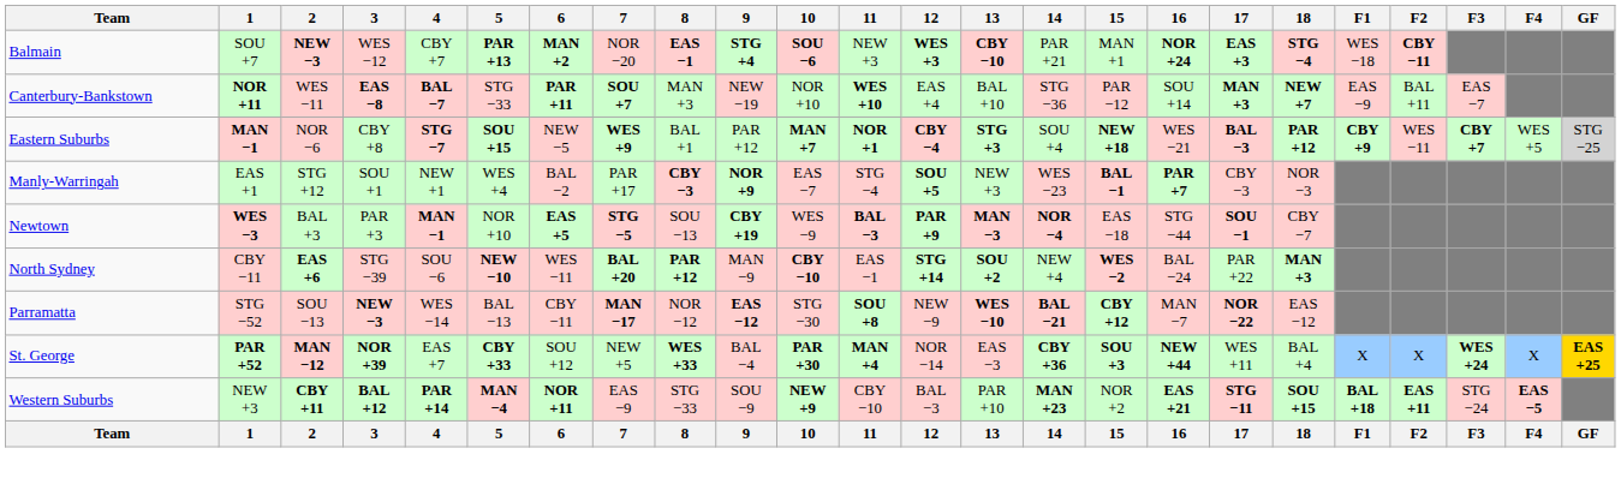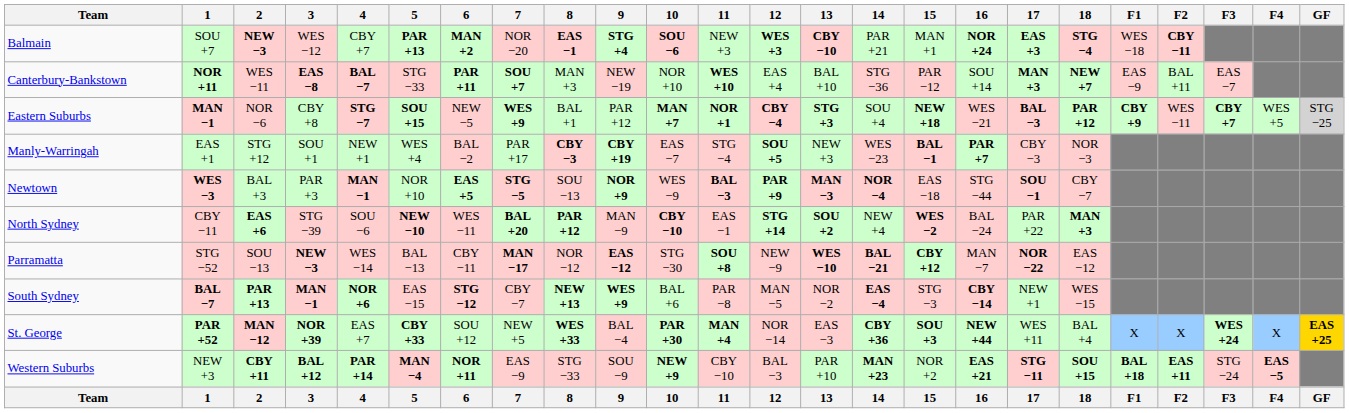 <table class="wikitable sortable" style="font-size:85%; text-align:center; width:90%">
 <tr valign="top">
 <th valign="middle">Team</th>
 <th>1</th>
 <th>2</th>
 <th>3</th>
 <th>4</th>
 <th>5</th>
 <th>6</th>
 <th>7</th>
 <th>8</th>
 <th>9</th>
 <th>10</th>
 <th>11</th>
 <th>12</th>
 <th>13</th>
 <th>14</th>
 <th>15</th>
 <th>16</th>
 <th>17</th>
 <th>18</th>
 <th>F1</th>
 <th>F2</th>
 <th>F3</th>
 <th>F4</th>
 <th>GF</th>
 </tr>
 <tr>
 <td align="left"><a href='#'>Balmain</a></td>
 <td style="background:#cfc;">SOU<br>+7</td>
 <td style="background:#FFCFCF;"><strong>NEW<br>−3</strong></td>
 <td style="background:#FFCFCF;">WES<br>−12</td>
 <td style="background:#cfc;">CBY<br>+7</td>
 <td style="background:#cfc;"><strong>PAR<br>+13</strong></td>
 <td style="background:#cfc;"><strong>MAN<br>+2</strong></td>
 <td style="background:#FFCFCF;">NOR<br>−20</td>
 <td style="background:#FFCFCF;"><strong>EAS<br>−1</strong></td>
 <td style="background:#cfc;"><strong>STG<br>+4</strong></td>
 <td style="background:#FFCFCF;"><strong>SOU<br>−6</strong></td>
 <td style="background:#cfc;">NEW<br>+3</td>
 <td style="background:#cfc;"><strong>WES<br>+3</strong></td>
 <td style="background:#FFCFCF;"><strong>CBY<br>−10</strong></td>
 <td style="background:#cfc;">PAR<br>+21</td>
 <td style="background:#cfc;">MAN<br>+1</td>
 <td style="background:#cfc;"><strong>NOR<br>+24</strong></td>
 <td style="background:#cfc;"><strong>EAS<br>+3</strong></td>
 <td style="background:#FFCFCF;"><strong>STG<br>−4</strong></td>
 <td style="background:#FFCFCF;">WES<br>−18</td>
 <td style="background:#FFCFCF;"><strong>CBY<br>−11</strong></td>
 <td style="background:#808080;"></td>
 <td style="background:#808080;"></td>
 <td style="background:#808080;"></td>
 </tr>
 <tr>
 <td align="left"><a href='#'>Canterbury-Bankstown</a></td>
 <td style="background:#cfc;"><strong>NOR<br>+11</strong></td>
 <td style="background:#FFCFCF;">WES<br>−11</td>
 <td style="background:#FFCFCF;"><strong>EAS<br>−8</strong></td>
 <td style="background:#FFCFCF;"><strong>BAL<br>−7</strong></td>
 <td style="background:#FFCFCF;">STG<br>−33</td>
 <td style="background:#cfc;"><strong>PAR<br>+11</strong></td>
 <td style="background:#cfc;"><strong>SOU<br>+7</strong></td>
 <td style="background:#cfc;">MAN<br>+3</td>
 <td style="background:#FFCFCF;">NEW<br>−19</td>
 <td style="background:#cfc;">NOR<br>+10</td>
 <td style="background:#cfc;"><strong>WES<br>+10</strong></td>
 <td style="background:#cfc;">EAS<br>+4</td>
 <td style="background:#cfc;">BAL<br>+10</td>
 <td style="background:#FFCFCF;">STG<br>−36</td>
 <td style="background:#FFCFCF;">PAR<br>−12</td>
 <td style="background:#cfc;">SOU<br>+14</td>
 <td style="background:#cfc;"><strong>MAN<br>+3</strong></td>
 <td style="background:#cfc;"><strong>NEW<br>+7</strong></td>
 <td style="background:#FFCFCF;">EAS<br>−9</td>
 <td style="background:#cfc;">BAL<br>+11</td>
 <td style="background:#FFCFCF;">EAS<br>−7</td>
 <td style="background:#808080;"></td>
 <td style="background:#808080;"></td>
 </tr>
 <tr>
 <td align="left"><a href='#'>Eastern Suburbs</a></td>
 <td style="background:#FFCFCF;"><strong>MAN<br>−1</strong></td>
 <td style="background:#FFCFCF;">NOR<br>−6</td>
 <td style="background:#cfc;">CBY<br>+8</td>
 <td style="background:#FFCFCF;"><strong>STG<br>−7</strong></td>
 <td style="background:#cfc;"><strong>SOU<br>+15</strong></td>
 <td style="background:#FFCFCF;">NEW<br>−5</td>
 <td style="background:#cfc;"><strong>WES<br>+9</strong></td>
 <td style="background:#cfc;">BAL<br>+1</td>
 <td style="background:#cfc;">PAR<br>+12</td>
 <td style="background:#cfc;"><strong>MAN<br>+7</strong></td>
 <td style="background:#cfc;"><strong>NOR<br>+1</strong></td>
 <td style="background:#FFCFCF;"><strong>CBY<br>−4</strong></td>
 <td style="background:#cfc;"><strong>STG<br>+3</strong></td>
 <td style="background:#cfc;">SOU<br>+4</td>
 <td style="background:#cfc;"><strong>NEW<br>+18</strong></td>
 <td style="background:#FFCFCF;">WES<br>−21</td>
 <td style="background:#FFCFCF;"><strong>BAL<br>−3</strong></td>
 <td style="background:#cfc;"><strong>PAR<br>+12</strong></td>
 <td style="background:#cfc;"><strong>CBY<br>+9</strong></td>
 <td style="background:#FFCFCF;">WES<br>−11</td>
 <td style="background:#cfc;"><strong>CBY<br>+7</strong></td>
 <td style="background:#cfc;">WES<br>+5</td>
 <td style="background:#D3D3D3;">STG<br>−25</td>
 </tr>
 <tr>
 <td align="left"><a href='#'>Manly-Warringah</a></td>
 <td style="background:#cfc;">EAS<br>+1</td>
 <td style="background:#cfc;">STG<br>+12</td>
 <td style="background:#cfc;">SOU<br>+1</td>
 <td style="background:#cfc;">NEW<br>+1</td>
 <td style="background:#cfc;">WES<br>+4</td>
 <td style="background:#FFCFCF;">BAL<br>−2</td>
 <td style="background:#cfc;">PAR<br>+17</td>
 <td style="background:#FFCFCF;"><strong>CBY<br>−3</strong></td>
-<td style="background:#cfc;"><strong>NOR<br>+9</strong></td>
+<td style="background:#cfc;"><strong>CBY<br>+19</strong></td>
 <td style="background:#FFCFCF;">EAS<br>−7</td>
 <td style="background:#FFCFCF;">STG<br>−4</td>
 <td style="background:#cfc;"><strong>SOU<br>+5</strong></td>
 <td style="background:#cfc;">NEW<br>+3</td>
 <td style="background:#FFCFCF;">WES<br>−23</td>
 <td style="background:#FFCFCF;"><strong>BAL<br>−1</strong></td>
 <td style="background:#cfc;"><strong>PAR<br>+7</strong></td>
 <td style="background:#FFCFCF;">CBY<br>−3</td>
 <td style="background:#FFCFCF;">NOR<br>−3</td>
 <td style="background:#808080;"></td>
 <td style="background:#808080;"></td>
 <td style="background:#808080;"></td>
 <td style="background:#808080;"></td>
 <td style="background:#808080;"></td>
 </tr>
 <tr>
 <td align="left"><a href='#'>Newtown</a></td>
 <td style="background:#FFCFCF;"><strong>WES<br>−3</strong></td>
 <td style="background:#cfc;">BAL<br>+3</td>
 <td style="background:#cfc;">PAR<br>+3</td>
 <td style="background:#FFCFCF;"><strong>MAN<br>−1</strong></td>
 <td style="background:#cfc;">NOR<br>+10</td>
 <td style="background:#cfc;"><strong>EAS<br>+5</strong></td>
 <td style="background:#FFCFCF;"><strong>STG<br>−5</strong></td>
 <td style="background:#FFCFCF;">SOU<br>−13</td>
-<td style="background:#cfc;"><strong>CBY<br>+19</strong></td>
+<td style="background:#cfc;"><strong>NOR<br>+9</strong></td>
 <td style="background:#FFCFCF;">WES<br>−9</td>
 <td style="background:#FFCFCF;"><strong>BAL<br>−3</strong></td>
 <td style="background:#cfc;"><strong>PAR<br>+9</strong></td>
 <td style="background:#FFCFCF;"><strong>MAN<br>−3</strong></td>
 <td style="background:#FFCFCF;"><strong>NOR<br>−4</strong></td>
 <td style="background:#FFCFCF;">EAS<br>−18</td>
 <td style="background:#FFCFCF;">STG<br>−44</td>
 <td style="background:#FFCFCF;"><strong>SOU<br>−1</strong></td>
 <td style="background:#FFCFCF;">CBY<br>−7</td>
 <td style="background:#808080;"></td>
 <td style="background:#808080;"></td>
 <td style="background:#808080;"></td>
 <td style="background:#808080;"></td>
 <td style="background:#808080;"></td>
 </tr>
 <tr>
 <td align="left"><a href='#'>North Sydney</a></td>
 <td style="background:#FFCFCF;">CBY<br>−11</td>
 <td style="background:#cfc;"><strong>EAS<br>+6</strong></td>
 <td style="background:#FFCFCF;">STG<br>−39</td>
 <td style="background:#FFCFCF;">SOU<br>−6</td>
 <td style="background:#FFCFCF;"><strong>NEW<br>−10</strong></td>
 <td style="background:#FFCFCF;">WES<br>−11</td>
 <td style="background:#cfc;"><strong>BAL<br>+20</strong></td>
 <td style="background:#cfc;"><strong>PAR<br>+12</strong></td>
 <td style="background:#FFCFCF;">MAN<br>−9</td>
 <td style="background:#FFCFCF;"><strong>CBY<br>−10</strong></td>
 <td style="background:#FFCFCF;">EAS<br>−1</td>
 <td style="background:#cfc;"><strong>STG<br>+14</strong></td>
 <td style="background:#cfc;"><strong>SOU<br>+2</strong></td>
 <td style="background:#cfc;">NEW<br>+4</td>
 <td style="background:#FFCFCF;"><strong>WES<br>−2</strong></td>
 <td style="background:#FFCFCF;">BAL<br>−24</td>
 <td style="background:#cfc;">PAR<br>+22</td>
 <td style="background:#cfc;"><strong>MAN<br>+3</strong></td>
 <td style="background:#808080;"></td>
 <td style="background:#808080;"></td>
 <td style="background:#808080;"></td>
 <td style="background:#808080;"></td>
 <td style="background:#808080;"></td>
 </tr>
 <tr>
 <td align="left"><a href='#'>Parramatta</a></td>
 <td style="background:#FFCFCF;">STG<br>−52</td>
 <td style="background:#FFCFCF;">SOU<br>−13</td>
 <td style="background:#FFCFCF;"><strong>NEW<br>−3</strong></td>
 <td style="background:#FFCFCF;">WES<br>−14</td>
 <td style="background:#FFCFCF;">BAL<br>−13</td>
 <td style="background:#FFCFCF;">CBY<br>−11</td>
 <td style="background:#FFCFCF;"><strong>MAN<br>−17</strong></td>
 <td style="background:#FFCFCF;">NOR<br>−12</td>
 <td style="background:#FFCFCF;"><strong>EAS<br>−12</strong></td>
 <td style="background:#FFCFCF;">STG<br>−30</td>
 <td style="background:#cfc;"><strong>SOU<br>+8</strong></td>
 <td style="background:#FFCFCF;">NEW<br>−9</td>
 <td style="background:#FFCFCF;"><strong>WES<br>−10</strong></td>
 <td style="background:#FFCFCF;"><strong>BAL<br>−21</strong></td>
 <td style="background:#cfc;"><strong>CBY<br>+12</strong></td>
 <td style="background:#FFCFCF;">MAN<br>−7</td>
 <td style="background:#FFCFCF;"><strong>NOR<br>−22</strong></td>
 <td style="background:#FFCFCF;">EAS<br>−12</td>
+<td style="background:#808080;"></td>
+<td style="background:#808080;"></td>
+<td style="background:#808080;"></td>
+<td style="background:#808080;"></td>
+<td style="background:#808080;"></td>
+</tr>
+<tr>
+<td align="left"><a href='#'>South Sydney</a></td>
+<td style="background:#FFCFCF;"><strong>BAL<br>−7</strong></td>
+<td style="background:#cfc;"><strong>PAR<br>+13</strong></td>
+<td style="background:#FFCFCF;"><strong>MAN<br>−1</strong></td>
+<td style="background:#cfc;"><strong>NOR<br>+6</strong></td>
+<td style="background:#FFCFCF;">EAS<br>−15</td>
+<td style="background:#FFCFCF;"><strong>STG<br>−12</strong></td>
+<td style="background:#FFCFCF;">CBY<br>−7</td>
+<td style="background:#cfc;"><strong>NEW<br>+13</strong></td>
+<td style="background:#cfc;"><strong>WES<br>+9</strong></td>
+<td style="background:#cfc;">BAL<br>+6</td>
+<td style="background:#FFCFCF;">PAR<br>−8</td>
+<td style="background:#FFCFCF;">MAN<br>−5</td>
+<td style="background:#FFCFCF;">NOR<br>−2</td>
+<td style="background:#FFCFCF;"><strong>EAS<br>−4</strong></td>
+<td style="background:#FFCFCF;">STG<br>−3</td>
+<td style="background:#FFCFCF;"><strong>CBY<br>−14</strong></td>
+<td style="background:#cfc;">NEW<br>+1</td>
+<td style="background:#FFCFCF;">WES<br>−15</td>
 <td style="background:#808080;"></td>
 <td style="background:#808080;"></td>
 <td style="background:#808080;"></td>
 <td style="background:#808080;"></td>
 <td style="background:#808080;"></td>
 </tr>
 <tr>
 <td align="left"><a href='#'>St. George</a></td>
 <td style="background:#cfc;"><strong>PAR<br>+52</strong></td>
 <td style="background:#FFCFCF;"><strong>MAN<br>−12</strong></td>
 <td style="background:#cfc;"><strong>NOR<br>+39</strong></td>
 <td style="background:#cfc;">EAS<br>+7</td>
 <td style="background:#cfc;"><strong>CBY<br>+33</strong></td>
 <td style="background:#cfc;">SOU<br>+12</td>
 <td style="background:#cfc;">NEW<br>+5</td>
 <td style="background:#cfc;"><strong>WES<br>+33</strong></td>
 <td style="background:#FFCFCF;">BAL<br>−4</td>
 <td style="background:#cfc;"><strong>PAR<br>+30</strong></td>
 <td style="background:#cfc;"><strong>MAN<br>+4</strong></td>
 <td style="background:#FFCFCF;">NOR<br>−14</td>
 <td style="background:#FFCFCF;">EAS<br>−3</td>
 <td style="background:#cfc;"><strong>CBY<br>+36</strong></td>
 <td style="background:#cfc;"><strong>SOU<br>+3</strong></td>
 <td style="background:#cfc;"><strong>NEW<br>+44</strong></td>
 <td style="background:#cfc;">WES<br>+11</td>
 <td style="background:#cfc;">BAL<br>+4</td>
 <td style="background:#99ccff;">X</td>
 <td style="background:#99ccff;">X</td>
 <td style="background:#cfc;"><strong>WES<br>+24</strong></td>
 <td style="background:#99ccff;">X</td>
 <td style="background:#FFD700;"><strong>EAS<br>+25</strong></td>
 </tr>
 <tr>
 <td align="left"><a href='#'>Western Suburbs</a></td>
 <td style="background:#cfc;">NEW<br>+3</td>
 <td style="background:#cfc;"><strong>CBY<br>+11</strong></td>
 <td style="background:#cfc;"><strong>BAL<br>+12</strong></td>
 <td style="background:#cfc;"><strong>PAR<br>+14</strong></td>
 <td style="background:#FFCFCF;"><strong>MAN<br>−4</strong></td>
 <td style="background:#cfc;"><strong>NOR<br>+11</strong></td>
 <td style="background:#FFCFCF;">EAS<br>−9</td>
 <td style="background:#FFCFCF;">STG<br>−33</td>
 <td style="background:#FFCFCF;">SOU<br>−9</td>
 <td style="background:#cfc;"><strong>NEW<br>+9</strong></td>
 <td style="background:#FFCFCF;">CBY<br>−10</td>
 <td style="background:#FFCFCF;">BAL<br>−3</td>
 <td style="background:#cfc;">PAR<br>+10</td>
 <td style="background:#cfc;"><strong>MAN<br>+23</strong></td>
 <td style="background:#cfc;">NOR<br>+2</td>
 <td style="background:#cfc;"><strong>EAS<br>+21</strong></td>
 <td style="background:#FFCFCF;"><strong>STG<br>−11</strong></td>
 <td style="background:#cfc;"><strong>SOU<br>+15</strong></td>
 <td style="background:#cfc;"><strong>BAL<br>+18</strong></td>
 <td style="background:#cfc;"><strong>EAS<br>+11</strong></td>
 <td style="background:#FFCFCF;">STG<br>−24</td>
 <td style="background:#FFCFCF;"><strong>EAS<br>−5</strong></td>
 <td style="background:#808080;"></td>
 </tr>
 <tr valign="top">
 <th valign="middle">Team</th>
 <th>1</th>
 <th>2</th>
 <th>3</th>
 <th>4</th>
 <th>5</th>
 <th>6</th>
 <th>7</th>
 <th>8</th>
 <th>9</th>
 <th>10</th>
 <th>11</th>
 <th>12</th>
 <th>13</th>
 <th>14</th>
 <th>15</th>
 <th>16</th>
 <th>17</th>
 <th>18</th>
 <th>F1</th>
 <th>F2</th>
 <th>F3</th>
 <th>F4</th>
 <th>GF</th>
 </tr>
 </table>
